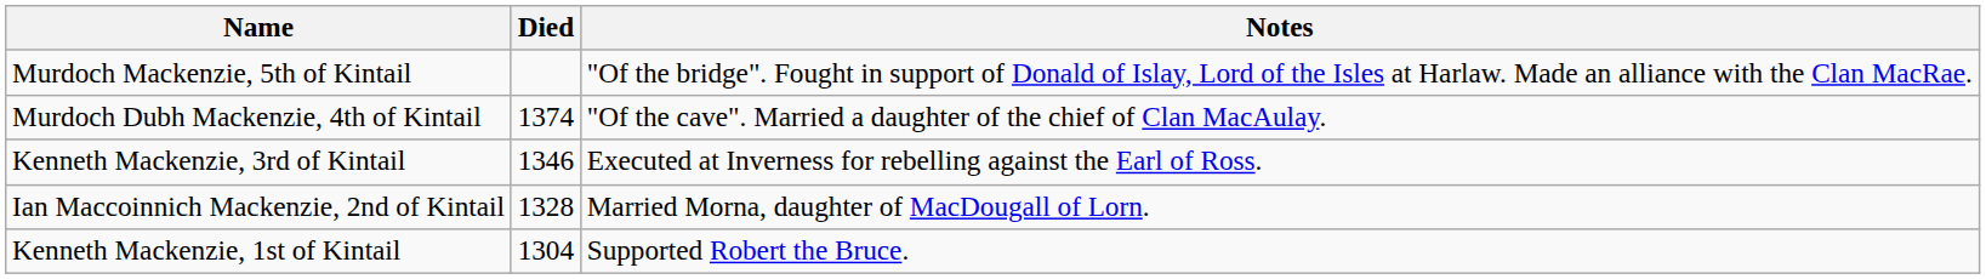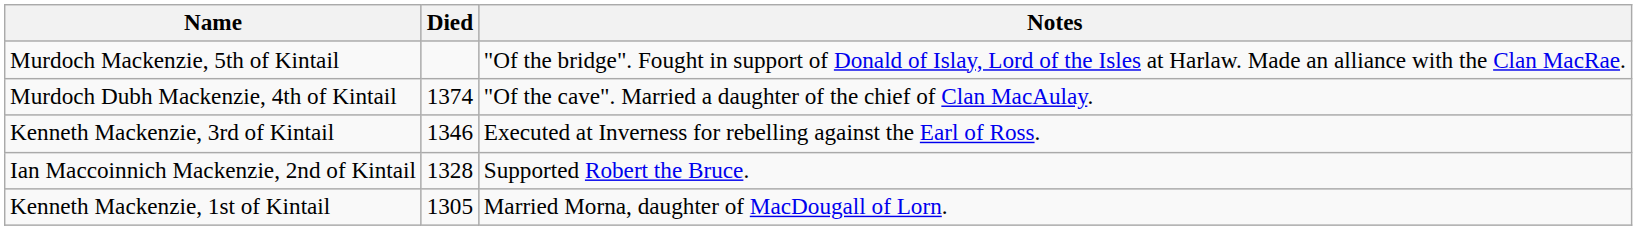 <table class="wikitable">
 <tr>
 <th>Name</th>
 <th>Died</th>
 <th>Notes</th>
 </tr>
 <tr>
 <td>Murdoch Mackenzie, 5th of Kintail</td>
 <td></td>
 <td>"Of the bridge". Fought in support of <a href='#'>Donald of Islay, Lord of the Isles</a> at Harlaw. Made an alliance with the <a href='#'>Clan MacRae</a>.</td>
 </tr>
 <tr>
 <td>Murdoch Dubh Mackenzie, 4th of Kintail</td>
 <td>1374</td>
 <td>"Of the cave". Married a daughter of the chief of <a href='#'>Clan MacAulay</a>.</td>
 </tr>
 <tr>
 <td>Kenneth Mackenzie, 3rd of Kintail</td>
 <td>1346</td>
 <td>Executed at Inverness for rebelling against the <a href='#'>Earl of Ross</a>.</td>
 </tr>
 <tr>
 <td>Ian Maccoinnich Mackenzie, 2nd of Kintail</td>
 <td>1328</td>
-<td>Married Morna, daughter of <a href='#'>MacDougall of Lorn</a>.</td>
+<td>Supported <a href='#'>Robert the Bruce</a>.</td>
 </tr>
 <tr>
 <td>Kenneth Mackenzie, 1st of Kintail</td>
-<td>1304</td>
-<td>Supported <a href='#'>Robert the Bruce</a>.</td>
+<td>1305</td>
+<td>Married Morna, daughter of <a href='#'>MacDougall of Lorn</a>.</td>
 </tr>
 </table>
